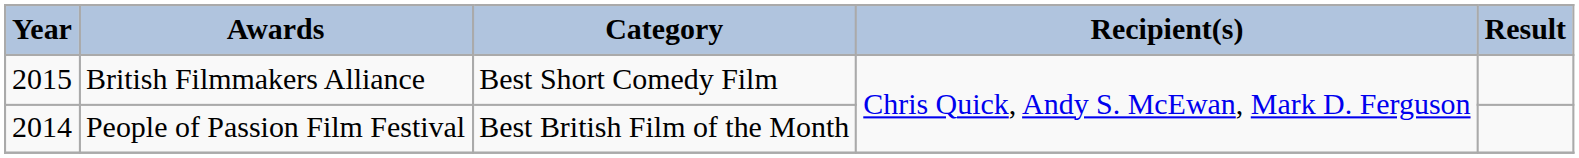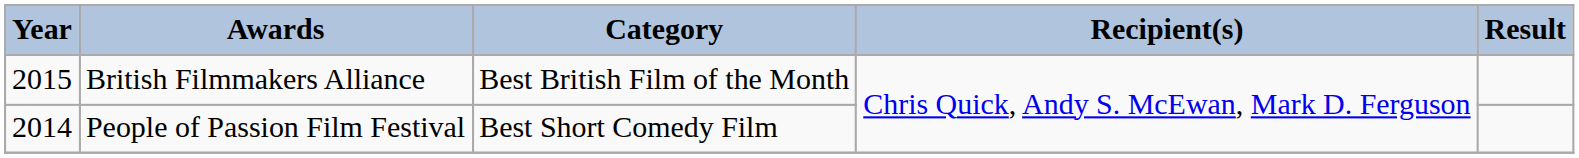 <table class="wikitable" style="font-size:90%">
 <tr style="text-align:center;">
 <th style="background:#B0C4DE;">Year</th>
 <th style="background:#B0C4DE;">Awards</th>
 <th style="background:#B0C4DE;">Category</th>
 <th style="background:#B0C4DE;">Recipient(s)</th>
 <th style="background:#B0C4DE;">Result</th>
 </tr>
 <tr>
 <td>2015</td>
 <td>British Filmmakers Alliance</td>
-<td>Best Short Comedy Film</td>
+<td>Best British Film of the Month</td>
 <td rowspan=2><a href='#'>Chris Quick</a>, <a href='#'>Andy S. McEwan</a>, <a href='#'>Mark D. Ferguson</a></td>
 <td></td>
 </tr>
 <tr>
 <td>2014</td>
 <td>People of Passion Film Festival</td>
-<td>Best British Film of the Month</td>
+<td>Best Short Comedy Film</td>
 <td></td>
 </tr>
 <tr>
 </tr>
 </table>
